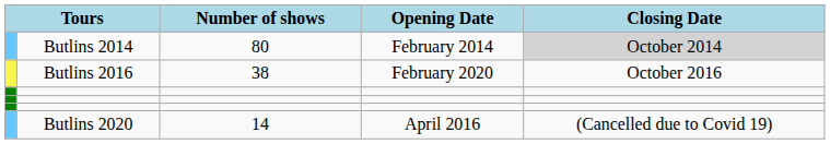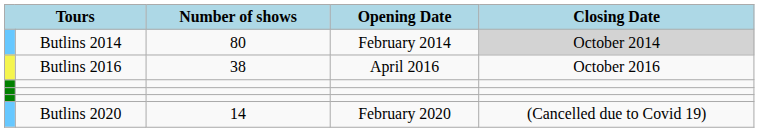 <table class="wikitable" style="text-align:center; width:60%;">
 <tr>
 <th colspan=2 style="background:LightBlue;">Tours</th>
 <th style="background:LightBlue;">Number of shows</th>
 <th style="background:LightBlue;">Opening Date</th>
 <th style="background:Lightblue;">Closing Date</th>
 </tr>
 <tr>
 <td style="background: #67C8FF;"></td>
 <td>Butlins 2014</td>
 <td>80</td>
 <td>February 2014</td>
 <td style="background: lightgrey;">October 2014</td>
 </tr>
 <tr>
 <td style="background:#F5F54E;"></td>
 <td>Butlins 2016</td>
 <td>38</td>
-<td>February 2020</td>
+<td>April 2016</td>
 <td>October 2016</td>
 </tr>
 <tr>
 <td style="background:green;"></td>
 <td></td>
 <td></td>
 <td></td>
 <td></td>
 </tr>
 <tr>
 <td style="background:green;"></td>
 <td></td>
 <td></td>
 <td></td>
 <td></td>
 </tr>
 <tr>
 <td style="background:green;"></td>
 <td></td>
 <td></td>
 <td></td>
 <td></td>
 </tr>
 <tr>
 <td style="background: #67C8FF;"></td>
 <td>Butlins 2020</td>
 <td>14</td>
-<td>April 2016</td>
+<td>February 2020</td>
 <td>(Cancelled due to Covid 19)</td>
 </tr>
 </table>
